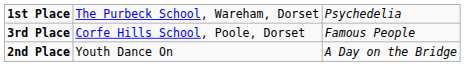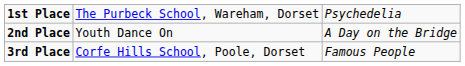 <table class="wikitable">
 <tr>
 <td><strong>1st Place</strong></td>
 <td><a href='#'>The Purbeck School</a>, Wareham, Dorset</td>
 <td><em>Psychedelia</em></td>
 </tr>
 <tr>
+<td><strong>2nd Place</strong></td>
+<td>Youth Dance On</td>
+<td><em>A Day on the Bridge</em></td>
+</tr>
+<tr>
 <td><strong>3rd Place</strong></td>
 <td><a href='#'>Corfe Hills School</a>, Poole, Dorset</td>
 <td><em>Famous People</em></td>
 </tr>
-<tr>
-<td><strong>2nd Place</strong></td>
-<td>Youth Dance On</td>
-<td><em>A Day on the Bridge</em></td>
-</tr>
 </table>
